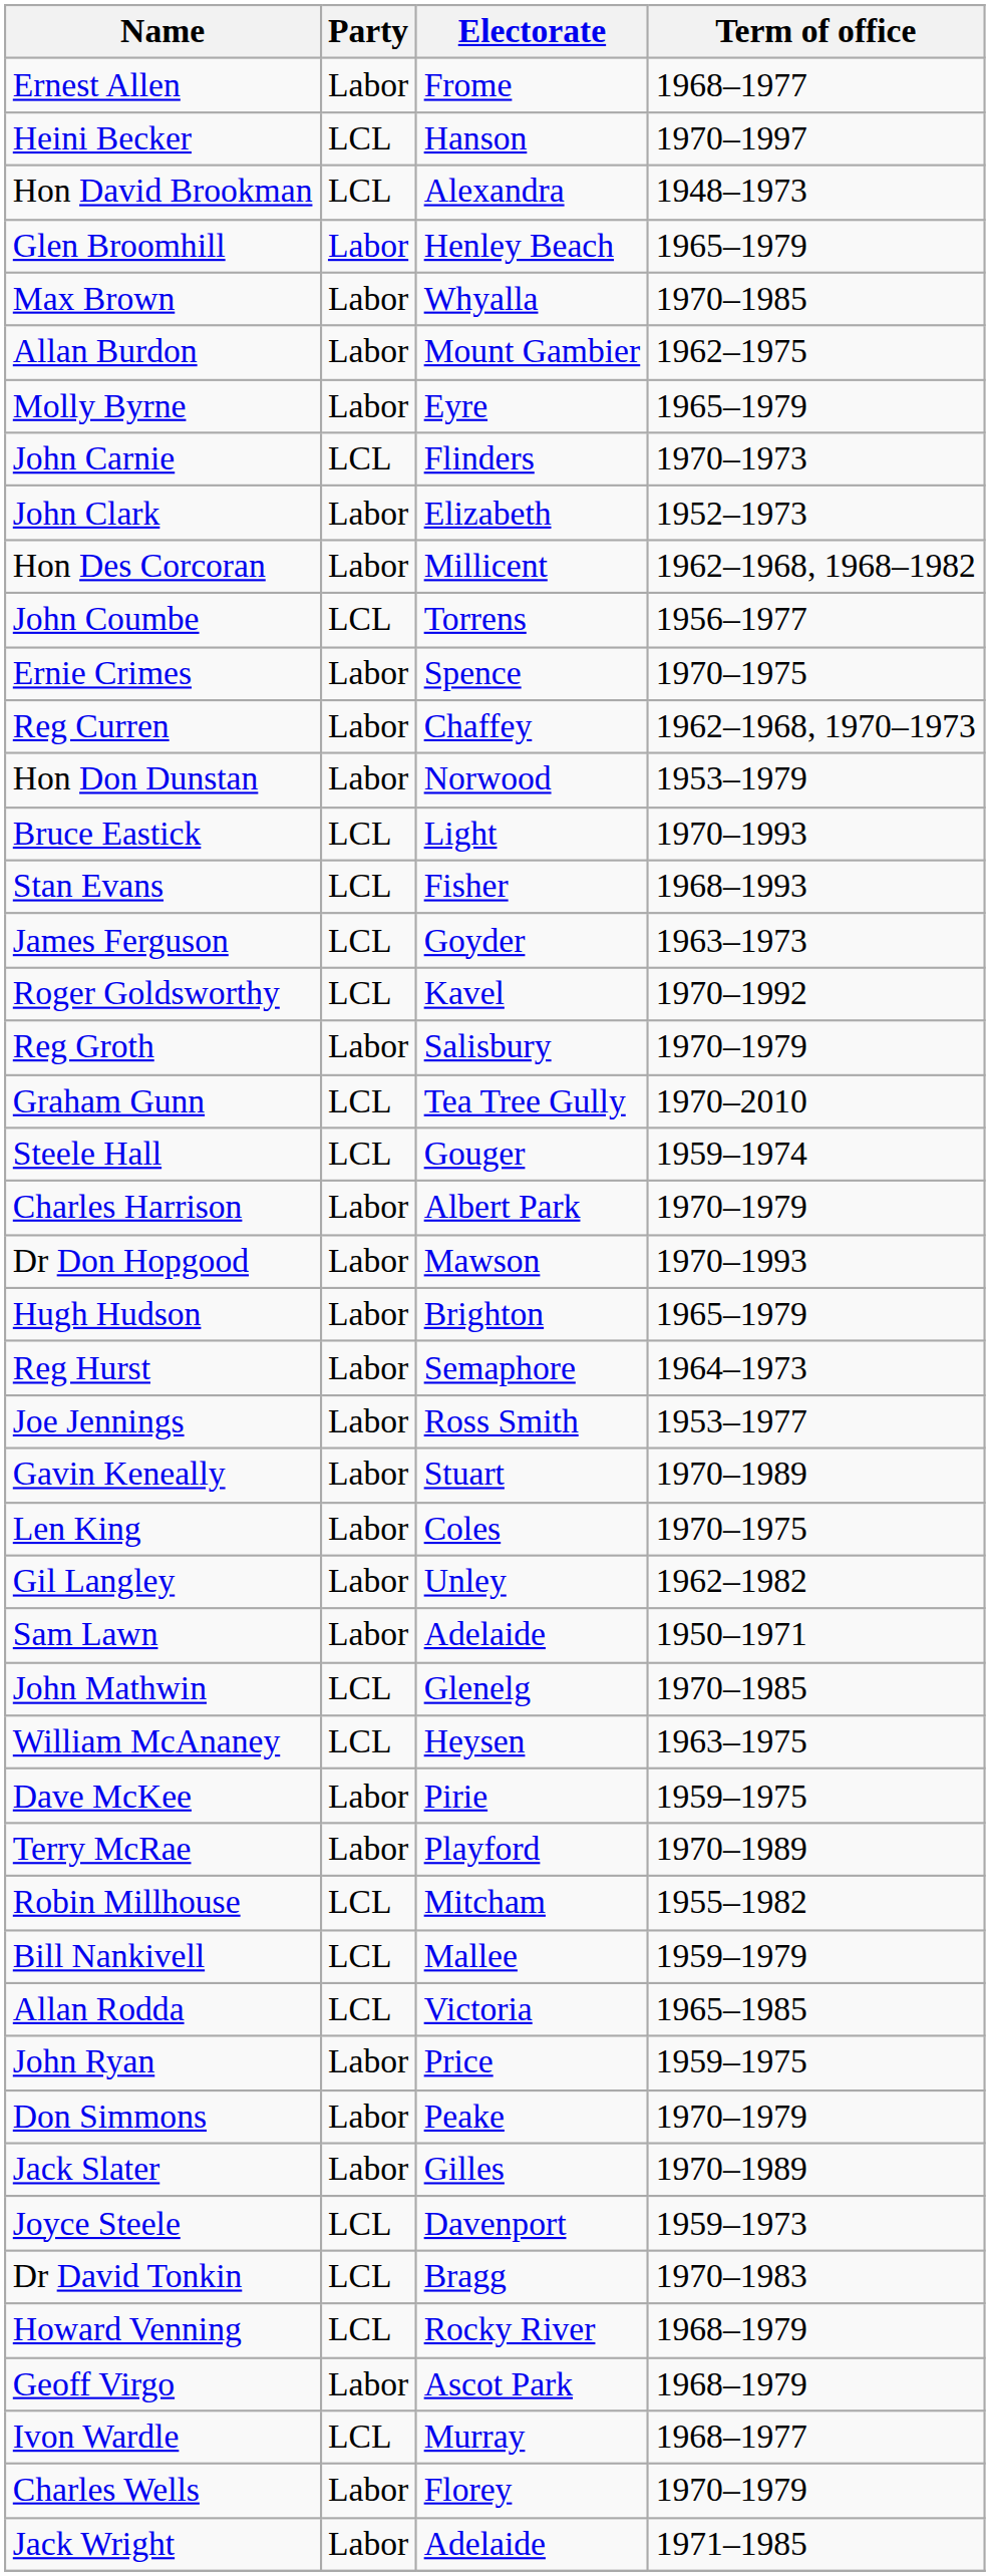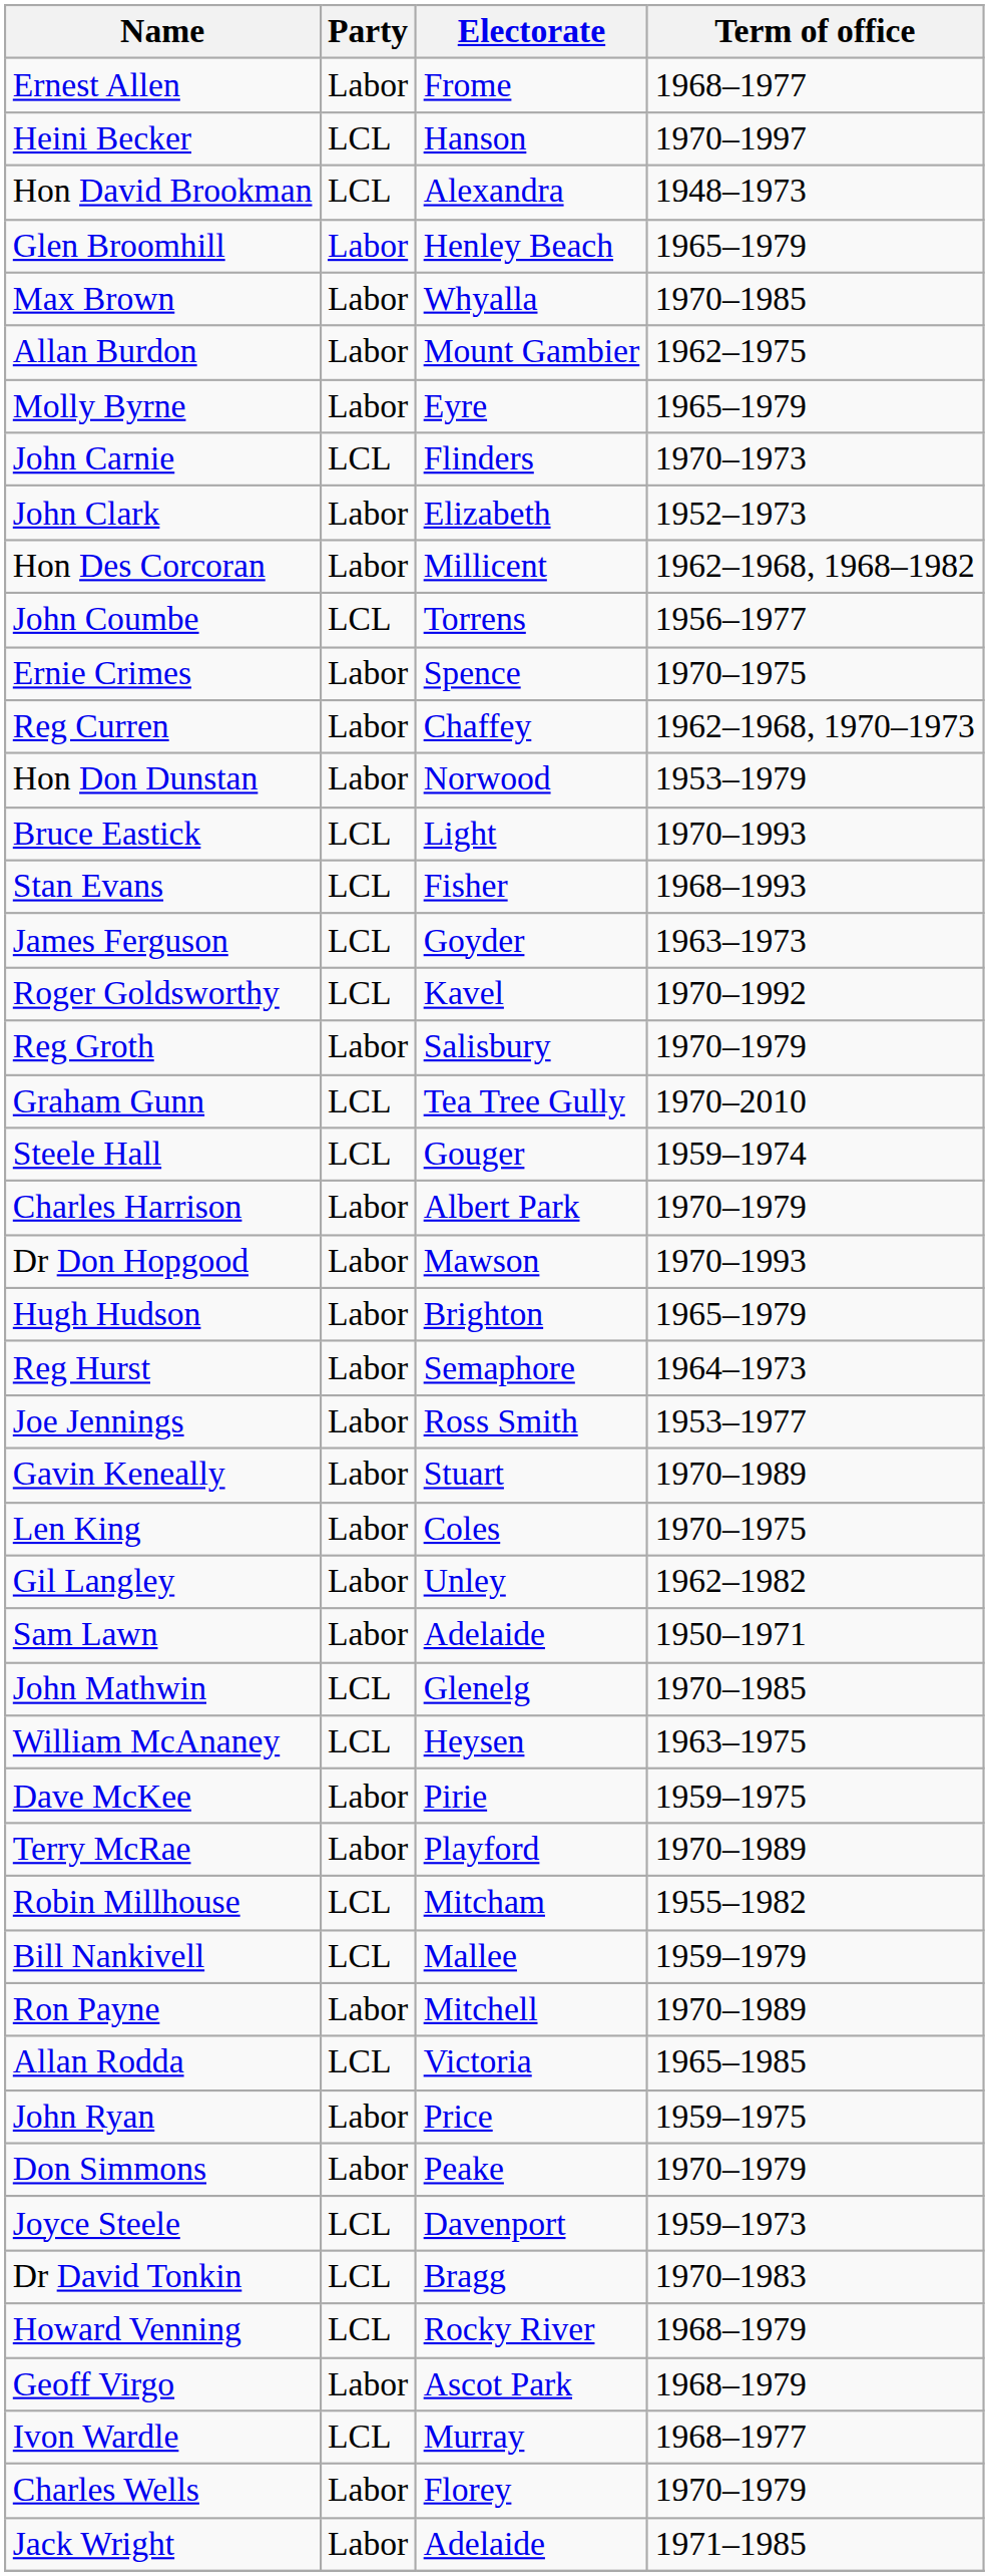 <table class="wikitable sortable">
 <tr>
 <th>Name</th>
 <th>Party</th>
 <th><a href='#'>Electorate</a></th>
 <th>Term of office</th>
 </tr>
 <tr>
 <td><a href='#'>Ernest Allen</a></td>
 <td>Labor</td>
 <td><a href='#'>Frome</a></td>
 <td>1968–1977</td>
 </tr>
 <tr>
 <td><a href='#'>Heini Becker</a></td>
 <td>LCL</td>
 <td><a href='#'>Hanson</a></td>
 <td>1970–1997</td>
 </tr>
 <tr>
 <td>Hon <a href='#'>David Brookman</a></td>
 <td>LCL</td>
 <td><a href='#'>Alexandra</a></td>
 <td>1948–1973</td>
 </tr>
 <tr>
 <td><a href='#'>Glen Broomhill</a></td>
 <td><a href='#'>Labor</a></td>
 <td><a href='#'>Henley Beach</a></td>
 <td>1965–1979</td>
 </tr>
 <tr>
 <td><a href='#'>Max Brown</a></td>
 <td>Labor</td>
 <td><a href='#'>Whyalla</a></td>
 <td>1970–1985</td>
 </tr>
 <tr>
 <td><a href='#'>Allan Burdon</a></td>
 <td>Labor</td>
 <td><a href='#'>Mount Gambier</a></td>
 <td>1962–1975</td>
 </tr>
 <tr>
 <td><a href='#'>Molly Byrne</a></td>
 <td>Labor</td>
 <td><a href='#'>Eyre</a></td>
 <td>1965–1979</td>
 </tr>
 <tr>
 <td><a href='#'>John Carnie</a></td>
 <td>LCL</td>
 <td><a href='#'>Flinders</a></td>
 <td>1970–1973</td>
 </tr>
 <tr>
 <td><a href='#'>John Clark</a></td>
 <td>Labor</td>
 <td><a href='#'>Elizabeth</a></td>
 <td>1952–1973</td>
 </tr>
 <tr>
 <td>Hon <a href='#'>Des Corcoran</a></td>
 <td>Labor</td>
 <td><a href='#'>Millicent</a></td>
 <td>1962–1968, 1968–1982</td>
 </tr>
 <tr>
 <td><a href='#'>John Coumbe</a></td>
 <td>LCL</td>
 <td><a href='#'>Torrens</a></td>
 <td>1956–1977</td>
 </tr>
 <tr>
 <td><a href='#'>Ernie Crimes</a></td>
 <td>Labor</td>
 <td><a href='#'>Spence</a></td>
 <td>1970–1975</td>
 </tr>
 <tr>
 <td><a href='#'>Reg Curren</a></td>
 <td>Labor</td>
 <td><a href='#'>Chaffey</a></td>
 <td>1962–1968, 1970–1973</td>
 </tr>
 <tr>
 <td>Hon <a href='#'>Don Dunstan</a></td>
 <td>Labor</td>
 <td><a href='#'>Norwood</a></td>
 <td>1953–1979</td>
 </tr>
 <tr>
 <td><a href='#'>Bruce Eastick</a></td>
 <td>LCL</td>
 <td><a href='#'>Light</a></td>
 <td>1970–1993</td>
 </tr>
 <tr>
 <td><a href='#'>Stan Evans</a></td>
 <td>LCL</td>
 <td><a href='#'>Fisher</a></td>
 <td>1968–1993</td>
 </tr>
 <tr>
 <td><a href='#'>James Ferguson</a></td>
 <td>LCL</td>
 <td><a href='#'>Goyder</a></td>
 <td>1963–1973</td>
 </tr>
 <tr>
 <td><a href='#'>Roger Goldsworthy</a></td>
 <td>LCL</td>
 <td><a href='#'>Kavel</a></td>
 <td>1970–1992</td>
 </tr>
 <tr>
 <td><a href='#'>Reg Groth</a></td>
 <td>Labor</td>
 <td><a href='#'>Salisbury</a></td>
 <td>1970–1979</td>
 </tr>
 <tr>
 <td><a href='#'>Graham Gunn</a></td>
 <td>LCL</td>
 <td><a href='#'>Tea Tree Gully</a></td>
 <td>1970–2010</td>
 </tr>
 <tr>
 <td><a href='#'>Steele Hall</a></td>
 <td>LCL</td>
 <td><a href='#'>Gouger</a></td>
 <td>1959–1974</td>
 </tr>
 <tr>
 <td><a href='#'>Charles Harrison</a></td>
 <td>Labor</td>
 <td><a href='#'>Albert Park</a></td>
 <td>1970–1979</td>
 </tr>
 <tr>
 <td>Dr <a href='#'>Don Hopgood</a></td>
 <td>Labor</td>
 <td><a href='#'>Mawson</a></td>
 <td>1970–1993</td>
 </tr>
 <tr>
 <td><a href='#'>Hugh Hudson</a></td>
 <td>Labor</td>
 <td><a href='#'>Brighton</a></td>
 <td>1965–1979</td>
 </tr>
 <tr>
 <td><a href='#'>Reg Hurst</a></td>
 <td>Labor</td>
 <td><a href='#'>Semaphore</a></td>
 <td>1964–1973</td>
 </tr>
 <tr>
 <td><a href='#'>Joe Jennings</a></td>
 <td>Labor</td>
 <td><a href='#'>Ross Smith</a></td>
 <td>1953–1977</td>
 </tr>
 <tr>
 <td><a href='#'>Gavin Keneally</a></td>
 <td>Labor</td>
 <td><a href='#'>Stuart</a></td>
 <td>1970–1989</td>
 </tr>
 <tr>
 <td><a href='#'>Len King</a></td>
 <td>Labor</td>
 <td><a href='#'>Coles</a></td>
 <td>1970–1975</td>
 </tr>
 <tr>
 <td><a href='#'>Gil Langley</a></td>
 <td>Labor</td>
 <td><a href='#'>Unley</a></td>
 <td>1962–1982</td>
 </tr>
 <tr>
 <td><a href='#'>Sam Lawn</a> </td>
 <td>Labor</td>
 <td><a href='#'>Adelaide</a></td>
 <td>1950–1971</td>
 </tr>
 <tr>
 <td><a href='#'>John Mathwin</a></td>
 <td>LCL</td>
 <td><a href='#'>Glenelg</a></td>
 <td>1970–1985</td>
 </tr>
 <tr>
 <td><a href='#'>William McAnaney</a></td>
 <td>LCL</td>
 <td><a href='#'>Heysen</a></td>
 <td>1963–1975</td>
 </tr>
 <tr>
 <td><a href='#'>Dave McKee</a></td>
 <td>Labor</td>
 <td><a href='#'>Pirie</a></td>
 <td>1959–1975</td>
 </tr>
 <tr>
 <td><a href='#'>Terry McRae</a></td>
 <td>Labor</td>
 <td><a href='#'>Playford</a></td>
 <td>1970–1989</td>
 </tr>
 <tr>
 <td><a href='#'>Robin Millhouse</a></td>
 <td>LCL</td>
 <td><a href='#'>Mitcham</a></td>
 <td>1955–1982</td>
 </tr>
 <tr>
 <td><a href='#'>Bill Nankivell</a></td>
 <td>LCL</td>
 <td><a href='#'>Mallee</a></td>
 <td>1959–1979</td>
 </tr>
 <tr>
+<td><a href='#'>Ron Payne</a></td>
+<td>Labor</td>
+<td><a href='#'>Mitchell</a></td>
+<td>1970–1989</td>
+</tr>
+<tr>
 <td><a href='#'>Allan Rodda</a></td>
 <td>LCL</td>
 <td><a href='#'>Victoria</a></td>
 <td>1965–1985</td>
 </tr>
 <tr>
 <td><a href='#'>John Ryan</a></td>
 <td>Labor</td>
 <td><a href='#'>Price</a></td>
 <td>1959–1975</td>
 </tr>
 <tr>
 <td><a href='#'>Don Simmons</a></td>
 <td>Labor</td>
 <td><a href='#'>Peake</a></td>
 <td>1970–1979</td>
-</tr>
-<tr>
-<td><a href='#'>Jack Slater</a></td>
-<td>Labor</td>
-<td><a href='#'>Gilles</a></td>
-<td>1970–1989</td>
 </tr>
 <tr>
 <td><a href='#'>Joyce Steele</a></td>
 <td>LCL</td>
 <td><a href='#'>Davenport</a></td>
 <td>1959–1973</td>
 </tr>
 <tr>
 <td>Dr <a href='#'>David Tonkin</a></td>
 <td>LCL</td>
 <td><a href='#'>Bragg</a></td>
 <td>1970–1983</td>
 </tr>
 <tr>
 <td><a href='#'>Howard Venning</a></td>
 <td>LCL</td>
 <td><a href='#'>Rocky River</a></td>
 <td>1968–1979</td>
 </tr>
 <tr>
 <td><a href='#'>Geoff Virgo</a></td>
 <td>Labor</td>
 <td><a href='#'>Ascot Park</a></td>
 <td>1968–1979</td>
 </tr>
 <tr>
 <td><a href='#'>Ivon Wardle</a></td>
 <td>LCL</td>
 <td><a href='#'>Murray</a></td>
 <td>1968–1977</td>
 </tr>
 <tr>
 <td><a href='#'>Charles Wells</a></td>
 <td>Labor</td>
 <td><a href='#'>Florey</a></td>
 <td>1970–1979</td>
 </tr>
 <tr>
 <td><a href='#'>Jack Wright</a> </td>
 <td>Labor</td>
 <td><a href='#'>Adelaide</a></td>
 <td>1971–1985</td>
 </tr>
 <tr>
 </tr>
 </table>
